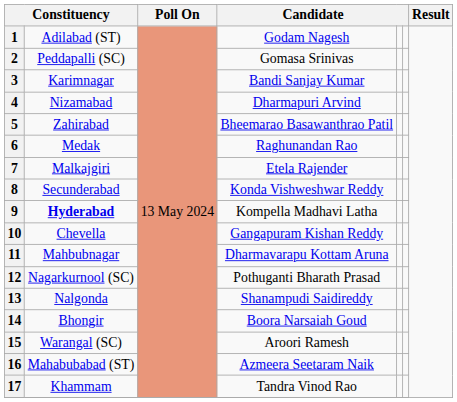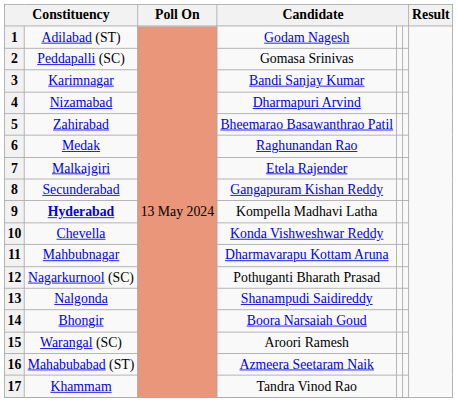 <table class="wikitable sortable" style="text-align:center;">
 <tr>
 <th colspan="2">Constituency</th>
 <th>Poll On</th>
 <th colspan="3">Candidate</th>
 <th>Result</th>
 </tr>
 <tr>
 <th>1</th>
 <td><a href='#'>Adilabad</a> (ST)</td>
 <td rowspan="17" bgcolor=#E9967A>13 May 2024</td>
 <td><a href='#'>Godam Nagesh</a></td>
 <td></td>
 <td></td>
 </tr>
 <tr>
 <th>2</th>
 <td><a href='#'>Peddapalli</a> (SC)</td>
 <td>Gomasa Srinivas</td>
 <td></td>
 <td></td>
 </tr>
 <tr>
 <th>3</th>
 <td><a href='#'>Karimnagar</a></td>
 <td><a href='#'>Bandi Sanjay Kumar</a></td>
 <td></td>
 <td></td>
 </tr>
 <tr>
 <th>4</th>
 <td><a href='#'>Nizamabad</a></td>
 <td><a href='#'>Dharmapuri Arvind</a></td>
 <td></td>
 <td></td>
 </tr>
 <tr>
 <th>5</th>
 <td><a href='#'>Zahirabad</a></td>
 <td><a href='#'>Bheemarao Basawanthrao Patil</a></td>
 <td></td>
 <td></td>
 </tr>
 <tr>
 <th>6</th>
 <td><a href='#'>Medak</a></td>
 <td><a href='#'>Raghunandan Rao</a></td>
 <td></td>
 <td></td>
 </tr>
 <tr>
 <th>7</th>
 <td><a href='#'>Malkajgiri</a></td>
 <td><a href='#'>Etela Rajender</a></td>
 <td></td>
 <td></td>
 </tr>
 <tr>
 <th>8</th>
 <td><a href='#'>Secunderabad</a></td>
-<td><a href='#'>Konda Vishweshwar Reddy</a></td>
+<td><a href='#'>Gangapuram Kishan Reddy</a></td>
 <td></td>
 <td></td>
 </tr>
 <tr>
 <th>9</th>
 <td><strong><a href='#'>Hyderabad</a></strong></td>
 <td>Kompella Madhavi Latha</td>
 <td></td>
 <td></td>
 </tr>
 <tr>
 <th>10</th>
 <td><a href='#'>Chevella</a></td>
-<td><a href='#'>Gangapuram Kishan Reddy</a></td>
+<td><a href='#'>Konda Vishweshwar Reddy</a></td>
 <td></td>
 <td></td>
 </tr>
 <tr>
 <th>11</th>
 <td><a href='#'>Mahbubnagar</a></td>
 <td><a href='#'>Dharmavarapu Kottam Aruna</a></td>
 <td></td>
 <td></td>
 </tr>
 <tr>
 <th>12</th>
 <td><a href='#'>Nagarkurnool</a> (SC)</td>
 <td>Pothuganti Bharath Prasad</td>
 <td></td>
 <td></td>
 </tr>
 <tr>
 <th>13</th>
 <td><a href='#'>Nalgonda</a></td>
 <td><a href='#'>Shanampudi Saidireddy</a></td>
 <td></td>
 <td></td>
 </tr>
 <tr>
 <th>14</th>
 <td><a href='#'>Bhongir</a></td>
 <td><a href='#'>Boora Narsaiah Goud</a></td>
 <td></td>
 <td></td>
 </tr>
 <tr>
 <th>15</th>
 <td><a href='#'>Warangal</a> (SC)</td>
 <td>Aroori Ramesh</td>
 <td></td>
 <td></td>
 </tr>
 <tr>
 <th>16</th>
 <td><a href='#'>Mahabubabad</a> (ST)</td>
 <td><a href='#'>Azmeera Seetaram Naik</a></td>
 <td></td>
 <td></td>
 </tr>
 <tr>
 <th>17</th>
 <td><a href='#'>Khammam</a></td>
 <td>Tandra Vinod Rao</td>
 <td></td>
 <td></td>
 </tr>
 <tr>
 </tr>
 </table>
